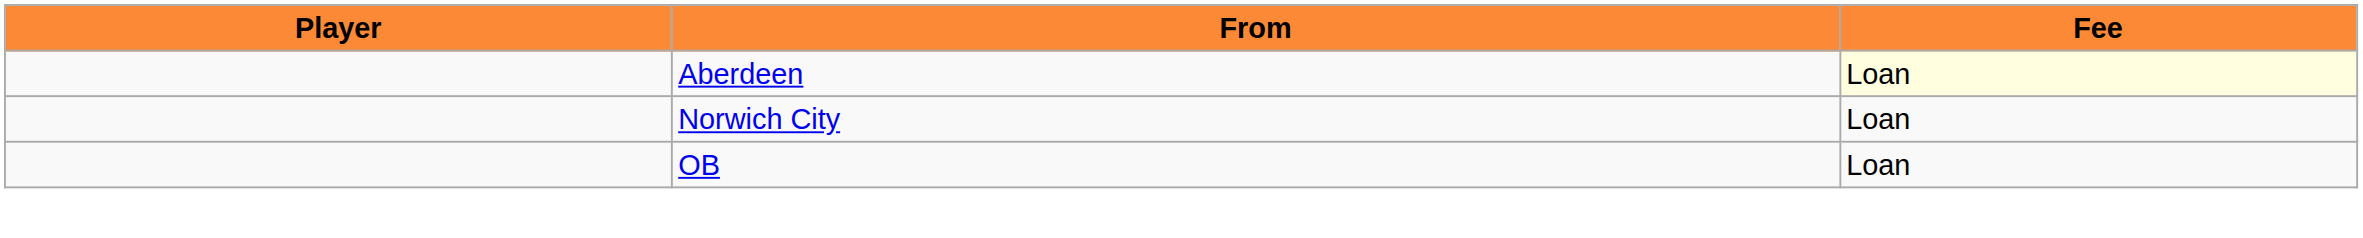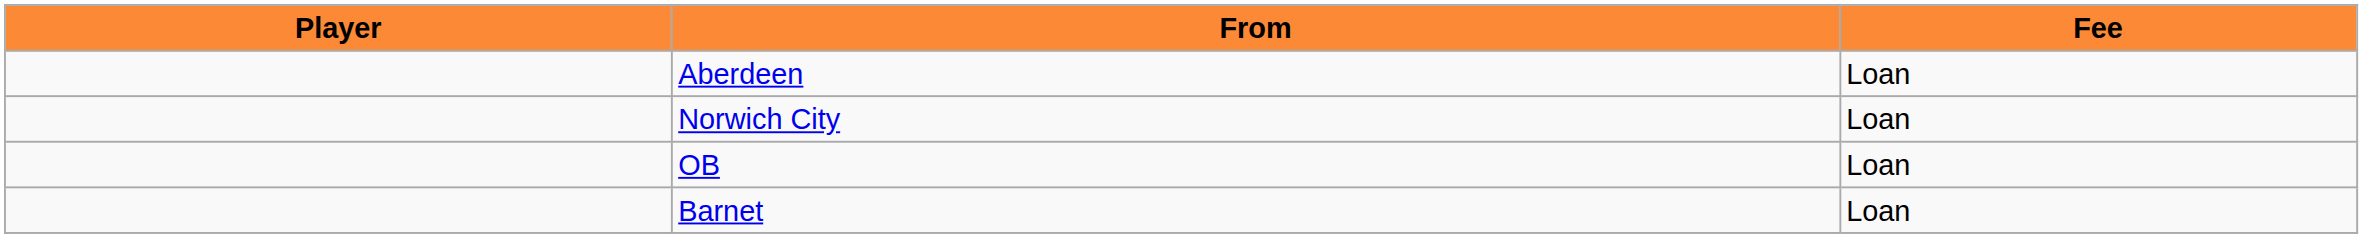 <table class="wikitable" style="text-align:left; font-size:95%;width:98%;">
 <tr>
 <th style="background:#FC8936; color:black;">Player</th>
 <th style="background:#FC8936; color:black;">From</th>
 <th style="background:#FC8936; color:black;">Fee</th>
 </tr>
 <tr>
 <td> </td>
 <td> <a href='#'>Aberdeen</a></td>
-<td style="background: lightyellow;">Loan</td>
+<td>Loan</td>
 </tr>
 <tr>
 <td> </td>
 <td> <a href='#'>Norwich City</a></td>
 <td>Loan</td>
 </tr>
 <tr>
 <td> </td>
 <td> <a href='#'>OB</a></td>
 <td>Loan</td>
 </tr>
+<tr>
+<td> </td>
+<td> <a href='#'>Barnet</a></td>
+<td>Loan</td>
+</tr>
 </table>
